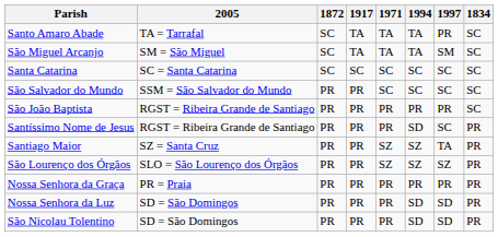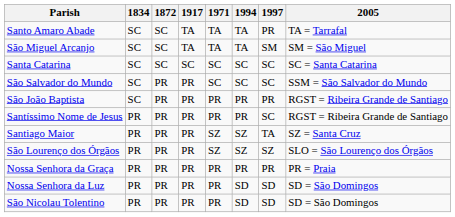 <table class="wikitable sortable">
 <tr>
 <th>Parish</th>
-<th>2005</th>
+<th>1834</th>
 <th>1872</th>
 <th>1917</th>
 <th>1971</th>
 <th>1994</th>
 <th>1997</th>
-<th>1834</th>
+<th>2005</th>
 </tr>
 <tr>
 <td><a href='#'>Santo Amaro Abade</a></td>
-<td>TA = <a href='#'>Tarrafal</a></td>
+<td>SC</td>
 <td>SC</td>
 <td>TA</td>
 <td>TA</td>
 <td>TA</td>
 <td>PR</td>
-<td>SC</td>
+<td>TA = <a href='#'>Tarrafal</a></td>
 </tr>
 <tr>
 <td><a href='#'>São Miguel Arcanjo</a></td>
-<td>SM = <a href='#'>São Miguel</a></td>
+<td>SC</td>
 <td>SC</td>
 <td>TA</td>
 <td>TA</td>
 <td>TA</td>
 <td>SM</td>
-<td>SC</td>
+<td>SM = <a href='#'>São Miguel</a></td>
 </tr>
 <tr>
 <td><a href='#'>Santa Catarina</a></td>
-<td>SC = <a href='#'>Santa Catarina</a></td>
 <td>SC</td>
 <td>SC</td>
 <td>SC</td>
 <td>SC</td>
 <td>SC</td>
 <td>SC</td>
+<td>SC = <a href='#'>Santa Catarina</a></td>
 </tr>
 <tr>
 <td><a href='#'>São Salvador do Mundo</a></td>
-<td>SSM = <a href='#'>São Salvador do Mundo</a></td>
+<td>SC</td>
 <td>PR</td>
 <td>PR</td>
 <td>SC</td>
 <td>SC</td>
 <td>SC</td>
-<td>SC</td>
+<td>SSM = <a href='#'>São Salvador do Mundo</a></td>
 </tr>
 <tr>
 <td><a href='#'>São João Baptista</a></td>
+<td>SC</td>
+<td>PR</td>
+<td>PR</td>
+<td>PR</td>
+<td>PR</td>
+<td>PR</td>
 <td>RGST = <a href='#'>Ribeira Grande de Santiago</a></td>
+</tr>
+<tr>
+<td><a href='#'>Santíssimo Nome de Jesus</a></td>
 <td>PR</td>
 <td>PR</td>
 <td>PR</td>
 <td>PR</td>
 <td>PR</td>
 <td>SC</td>
-</tr>
-<tr>
-<td><a href='#'>Santíssimo Nome de Jesus</a></td>
 <td>RGST = Ribeira Grande de Santiago</td>
-<td>PR</td>
-<td>PR</td>
-<td>PR</td>
-<td>SD</td>
-<td>SC</td>
-<td>PR</td>
 </tr>
 <tr>
 <td><a href='#'>Santiago Maior</a></td>
-<td>SZ = <a href='#'>Santa Cruz</a></td>
+<td>PR</td>
 <td>PR</td>
 <td>PR</td>
 <td>SZ</td>
 <td>SZ</td>
 <td>TA</td>
-<td>PR</td>
+<td>SZ = <a href='#'>Santa Cruz</a></td>
 </tr>
 <tr>
 <td><a href='#'>São Lourenço dos Órgãos</a></td>
-<td>SLO = <a href='#'>São Lourenço dos Órgãos</a></td>
+<td>PR</td>
 <td>PR</td>
 <td>PR</td>
 <td>SZ</td>
 <td>SZ</td>
 <td>SZ</td>
-<td>PR</td>
+<td>SLO = <a href='#'>São Lourenço dos Órgãos</a></td>
 </tr>
 <tr>
 <td><a href='#'>Nossa Senhora da Graça</a></td>
-<td>PR = <a href='#'>Praia</a></td>
 <td>PR</td>
 <td>PR</td>
 <td>PR</td>
 <td>PR</td>
 <td>PR</td>
 <td>PR</td>
+<td>PR = <a href='#'>Praia</a></td>
 </tr>
 <tr>
 <td><a href='#'>Nossa Senhora da Luz</a></td>
-<td>SD = <a href='#'>São Domingos</a></td>
+<td>PR</td>
 <td>PR</td>
 <td>PR</td>
 <td>PR</td>
 <td>SD</td>
 <td>SD</td>
-<td>PR</td>
+<td>SD = <a href='#'>São Domingos</a></td>
 </tr>
 <tr>
 <td><a href='#'>São Nicolau Tolentino</a></td>
-<td>SD = São Domingos</td>
+<td>PR</td>
 <td>PR</td>
 <td>PR</td>
 <td>PR</td>
 <td>SD</td>
 <td>SD</td>
-<td>PR</td>
+<td>SD = São Domingos</td>
 </tr>
 </table>
